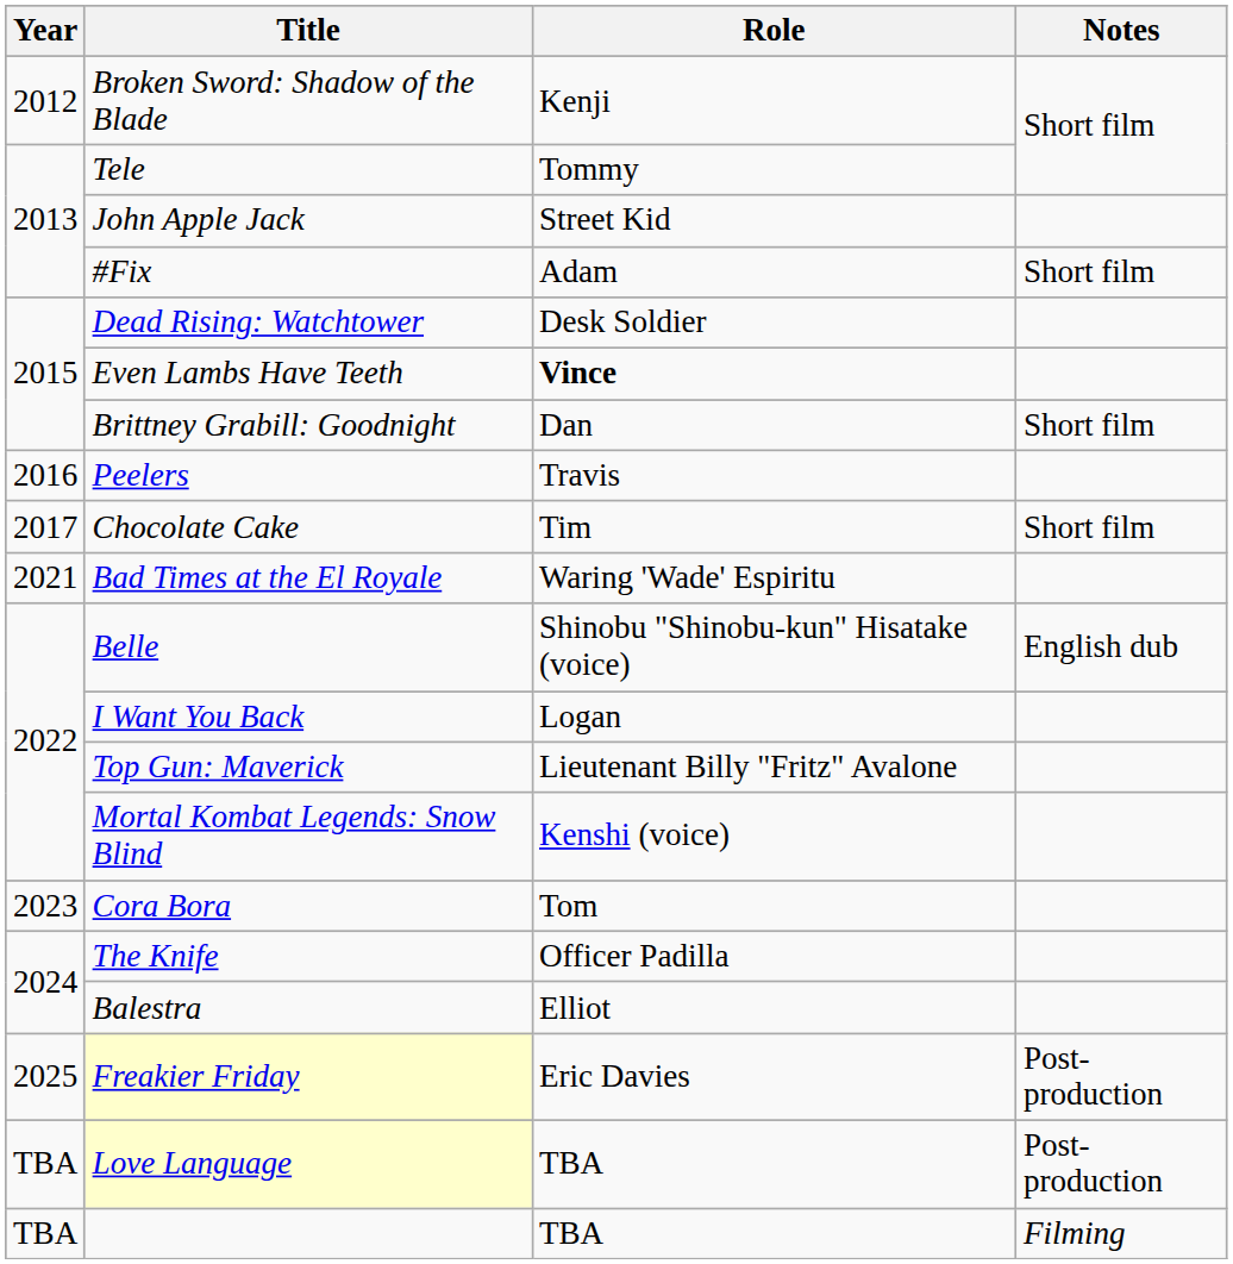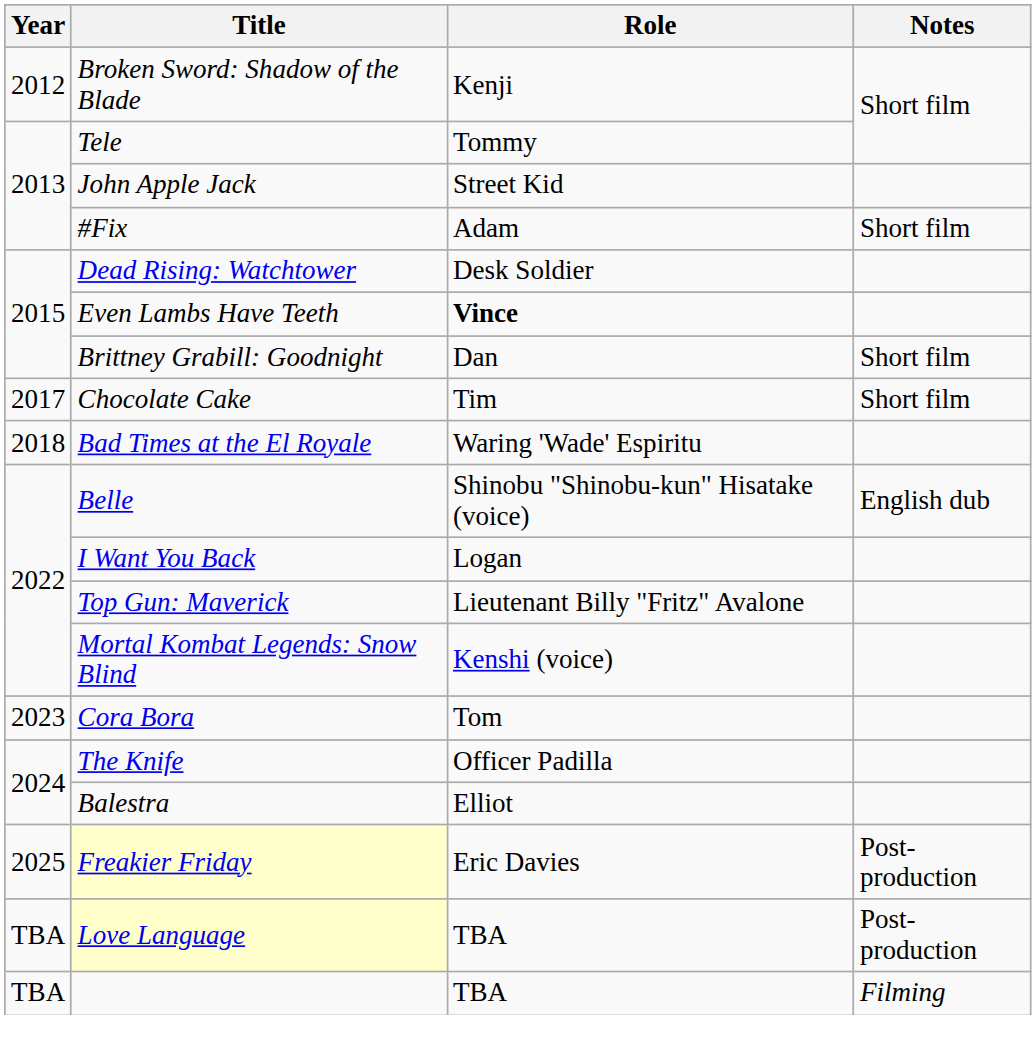 <table class="wikitable sortable">
 <tr>
 <th>Year</th>
 <th>Title</th>
 <th>Role</th>
 <th class="unsortable">Notes</th>
 </tr>
 <tr>
 <td>2012</td>
 <td><em>Broken Sword: Shadow of the Blade</em></td>
 <td>Kenji</td>
 <td rowspan="2">Short film</td>
 </tr>
 <tr>
 <td rowspan="3">2013</td>
 <td><em>Tele</em></td>
 <td>Tommy</td>
 </tr>
 <tr>
 <td><em>John Apple Jack</em></td>
 <td>Street Kid</td>
 <td></td>
 </tr>
 <tr>
 <td><em>#Fix</em></td>
 <td>Adam</td>
 <td>Short film</td>
 </tr>
 <tr>
 <td rowspan="3">2015</td>
 <td><em><a href='#'>Dead Rising: Watchtower</a></em></td>
 <td>Desk Soldier</td>
 <td></td>
 </tr>
 <tr>
 <td><em>Even Lambs Have Teeth</em></td>
 <td><strong>Vince</strong></td>
 <td></td>
 </tr>
 <tr>
 <td><em>Brittney Grabill: Goodnight</em></td>
 <td>Dan</td>
 <td>Short film</td>
 </tr>
 <tr>
-<td>2016</td>
-<td><em><a href='#'>Peelers</a></em></td>
-<td>Travis</td>
-<td></td>
-</tr>
-<tr>
 <td>2017</td>
 <td><em>Chocolate Cake</em></td>
 <td>Tim</td>
 <td>Short film</td>
 </tr>
 <tr>
-<td>2021</td>
+<td>2018</td>
 <td><em><a href='#'>Bad Times at the El Royale</a></em></td>
 <td>Waring 'Wade' Espiritu</td>
 <td></td>
 </tr>
 <tr>
 <td rowspan="4">2022</td>
 <td><em><a href='#'>Belle</a></em></td>
 <td>Shinobu "Shinobu-kun" Hisatake (voice)</td>
 <td>English dub</td>
 </tr>
 <tr>
 <td><em><a href='#'>I Want You Back</a></em></td>
 <td>Logan</td>
 <td></td>
 </tr>
 <tr>
 <td><em><a href='#'>Top Gun: Maverick</a></em></td>
 <td>Lieutenant Billy "Fritz" Avalone</td>
 <td></td>
 </tr>
 <tr>
 <td><em><a href='#'>Mortal Kombat Legends: Snow Blind</a></em></td>
 <td><a href='#'>Kenshi</a> (voice)</td>
 <td></td>
 </tr>
 <tr>
 <td>2023</td>
 <td><em><a href='#'>Cora Bora</a></em></td>
 <td>Tom</td>
 <td></td>
 </tr>
 <tr>
 <td rowspan="2">2024</td>
 <td><em><a href='#'>The Knife</a></em></td>
 <td>Officer Padilla</td>
 <td></td>
 </tr>
 <tr>
 <td><em>Balestra</em></td>
 <td>Elliot</td>
 <td></td>
 </tr>
 <tr>
 <td>2025</td>
 <td style="background:#FFFFCC;"><em><a href='#'>Freakier Friday</a></em> </td>
 <td>Eric Davies</td>
 <td>Post-production</td>
 </tr>
 <tr>
 <td>TBA</td>
 <td style="background:#FFFFCC;"><em><a href='#'>Love Language</a></em> </td>
 <td>TBA</td>
 <td>Post-production</td>
 </tr>
 <tr>
 <td>TBA</td>
 <td></td>
 <td>TBA</td>
 <td><em>Filming</em></td>
 </tr>
 </table>
